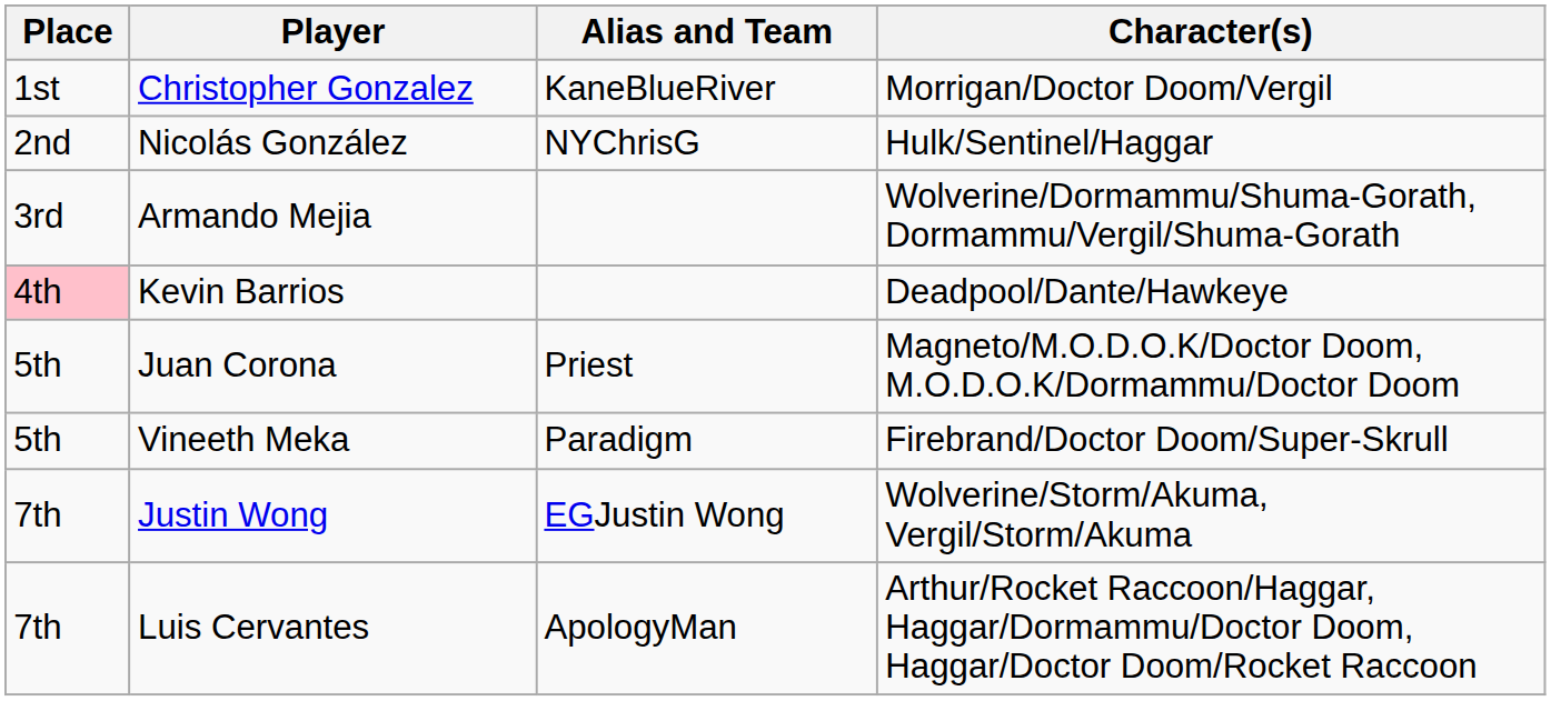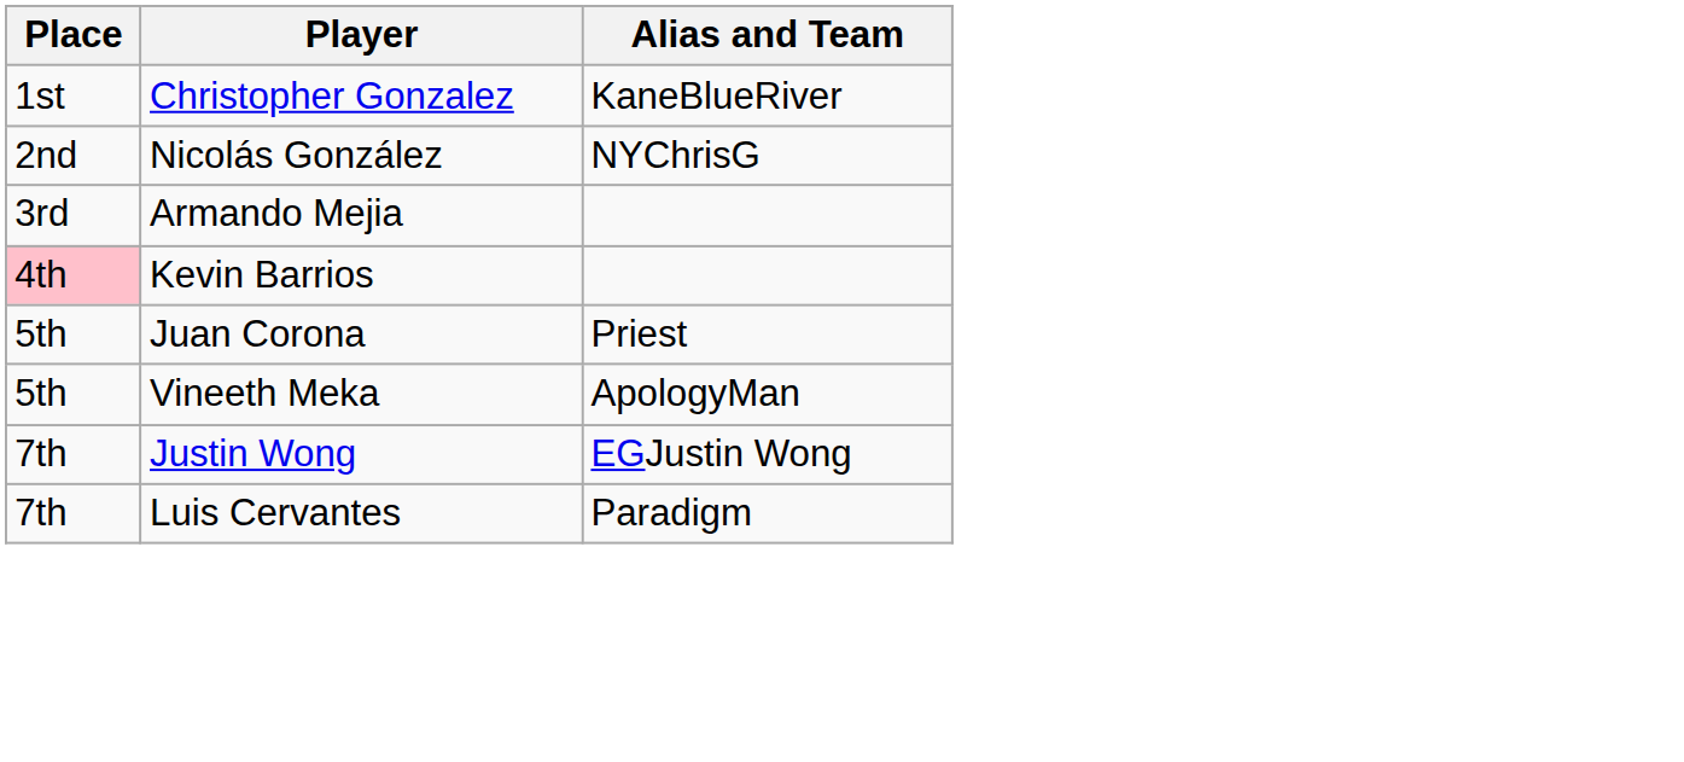 <table class="wikitable">
 <tr>
 <th style="width:50px;">Place</th>
 <th style="width:180px;">Player</th>
 <th style="width:150px;">Alias and Team</th>
-<th style="width:300px;">Character(s)</th>
 </tr>
 <tr>
 <td>1st</td>
 <td> <a href='#'>Christopher Gonzalez</a></td>
 <td>KaneBlueRiver</td>
-<td>Morrigan/Doctor Doom/Vergil</td>
 </tr>
 <tr>
 <td>2nd</td>
 <td> Nicolás González</td>
 <td>NYChrisG</td>
-<td>Hulk/Sentinel/Haggar</td>
 </tr>
 <tr>
 <td>3rd</td>
 <td> Armando Mejia</td>
 <td></td>
-<td>Wolverine/Dormammu/Shuma-Gorath, Dormammu/Vergil/Shuma-Gorath</td>
 </tr>
 <tr>
 <td style="background: pink;">4th</td>
 <td> Kevin Barrios</td>
 <td></td>
-<td>Deadpool/Dante/Hawkeye</td>
 </tr>
 <tr>
 <td>5th</td>
 <td> Juan Corona</td>
 <td>Priest</td>
-<td>Magneto/M.O.D.O.K/Doctor Doom, M.O.D.O.K/Dormammu/Doctor Doom</td>
 </tr>
 <tr>
 <td>5th</td>
 <td> Vineeth Meka</td>
-<td>Paradigm</td>
-<td>Firebrand/Doctor Doom/Super-Skrull</td>
+<td>ApologyMan</td>
 </tr>
 <tr>
 <td>7th</td>
 <td> <a href='#'>Justin Wong</a></td>
 <td><a href='#'>EG</a>Justin Wong</td>
-<td>Wolverine/Storm/Akuma, Vergil/Storm/Akuma</td>
 </tr>
 <tr>
 <td>7th</td>
 <td> Luis Cervantes</td>
-<td>ApologyMan</td>
-<td>Arthur/Rocket Raccoon/Haggar, Haggar/Dormammu/Doctor Doom, Haggar/Doctor Doom/Rocket Raccoon</td>
+<td>Paradigm</td>
 </tr>
 </table>
